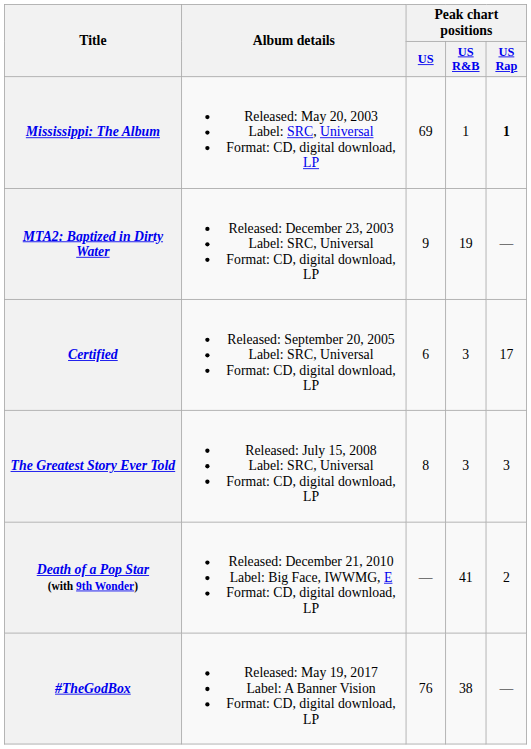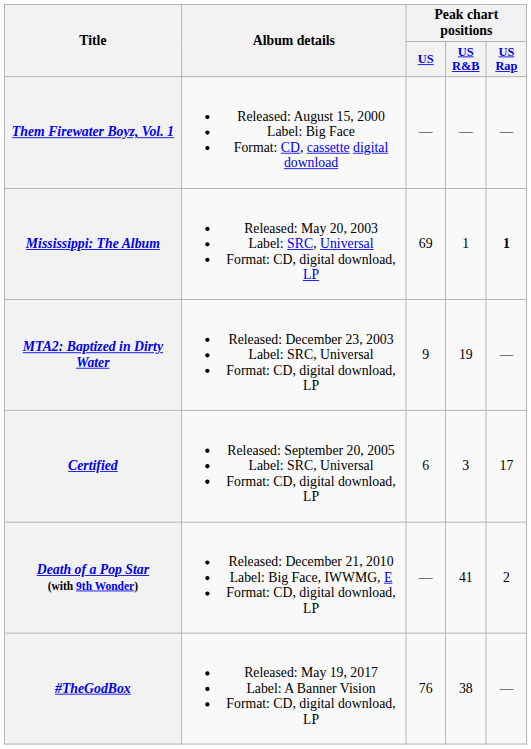 <table class="wikitable plainrowheaders" style="text-align:center;">
 <tr>
 <th scope="col" rowspan="2" style="width:14em;">Title</th>
 <th scope="col" rowspan="2" style="width:18em;">Album details</th>
 <th scope="col" colspan="3">Peak chart positions</th>
 </tr>
 <tr>
 <th scope="col" style="width:3em;font-size:90%;"><a href='#'>US</a></th>
 <th scope="col" style="width:3em;font-size:90%;"><a href='#'>US R&B</a></th>
 <th scope="col" style="width:3em;font-size:90%;"><a href='#'>US Rap</a></th>
+</tr>
+<tr>
+<th scope="row"><em><a href='#'>Them Firewater Boyz, Vol. 1</a></em></th>
+<td><br><ul><li>Released: August 15, 2000</li><li>Label: Big Face</li><li>Format: <a href='#'>CD</a>, <a href='#'>cassette</a>  <a href='#'>digital download</a></li></ul></td>
+<td>—</td>
+<td>—</td>
+<td>—</td>
 </tr>
 <tr>
 <th scope="row"><em><a href='#'>Mississippi: The Album</a></em></th>
 <td><br><ul><li>Released: May 20, 2003</li><li>Label: <a href='#'>SRC</a>, <a href='#'>Universal</a></li><li>Format: CD, digital download, <a href='#'>LP</a></li></ul></td>
 <td>69</td>
 <td>1</td>
 <td><strong>1</strong></td>
 </tr>
 <tr>
 <th scope="row"><em><a href='#'>MTA2: Baptized in Dirty Water</a></em></th>
 <td><br><ul><li>Released: December 23, 2003</li><li>Label: SRC, Universal</li><li>Format: CD, digital download, LP</li></ul></td>
 <td>9</td>
 <td>19</td>
 <td>—</td>
 </tr>
 <tr>
 <th scope="row"><em><a href='#'>Certified</a></em></th>
 <td><br><ul><li>Released: September 20, 2005</li><li>Label: SRC, Universal</li><li>Format: CD, digital download, LP</li></ul></td>
 <td>6</td>
 <td>3</td>
 <td>17</td>
 </tr>
 <tr>
-<th scope="row"><em><a href='#'>The Greatest Story Ever Told</a></em></th>
-<td><br><ul><li>Released: July 15, 2008</li><li>Label: SRC, Universal</li><li>Format: CD, digital download, LP</li></ul></td>
-<td>8</td>
-<td>3</td>
-<td>3</td>
-</tr>
-<tr>
 <th scope="row"><em><a href='#'>Death of a Pop Star</a></em><br><small>(with <a href='#'>9th Wonder</a>)</small></th>
 <td><br><ul><li>Released: December 21, 2010</li><li>Label: Big Face, IWWMG, <a href='#'>E</a></li><li>Format: CD, digital download, LP</li></ul></td>
 <td>—</td>
 <td>41</td>
 <td>2</td>
 </tr>
 <tr>
 <th scope="row"><em><a href='#'>#TheGodBox</a></em></th>
 <td><br><ul><li>Released:  May 19, 2017</li><li>Label: A Banner Vision</li><li>Format: CD, digital download, LP</li></ul></td>
 <td>76</td>
 <td>38</td>
 <td>—</td>
 </tr>
 </table>
